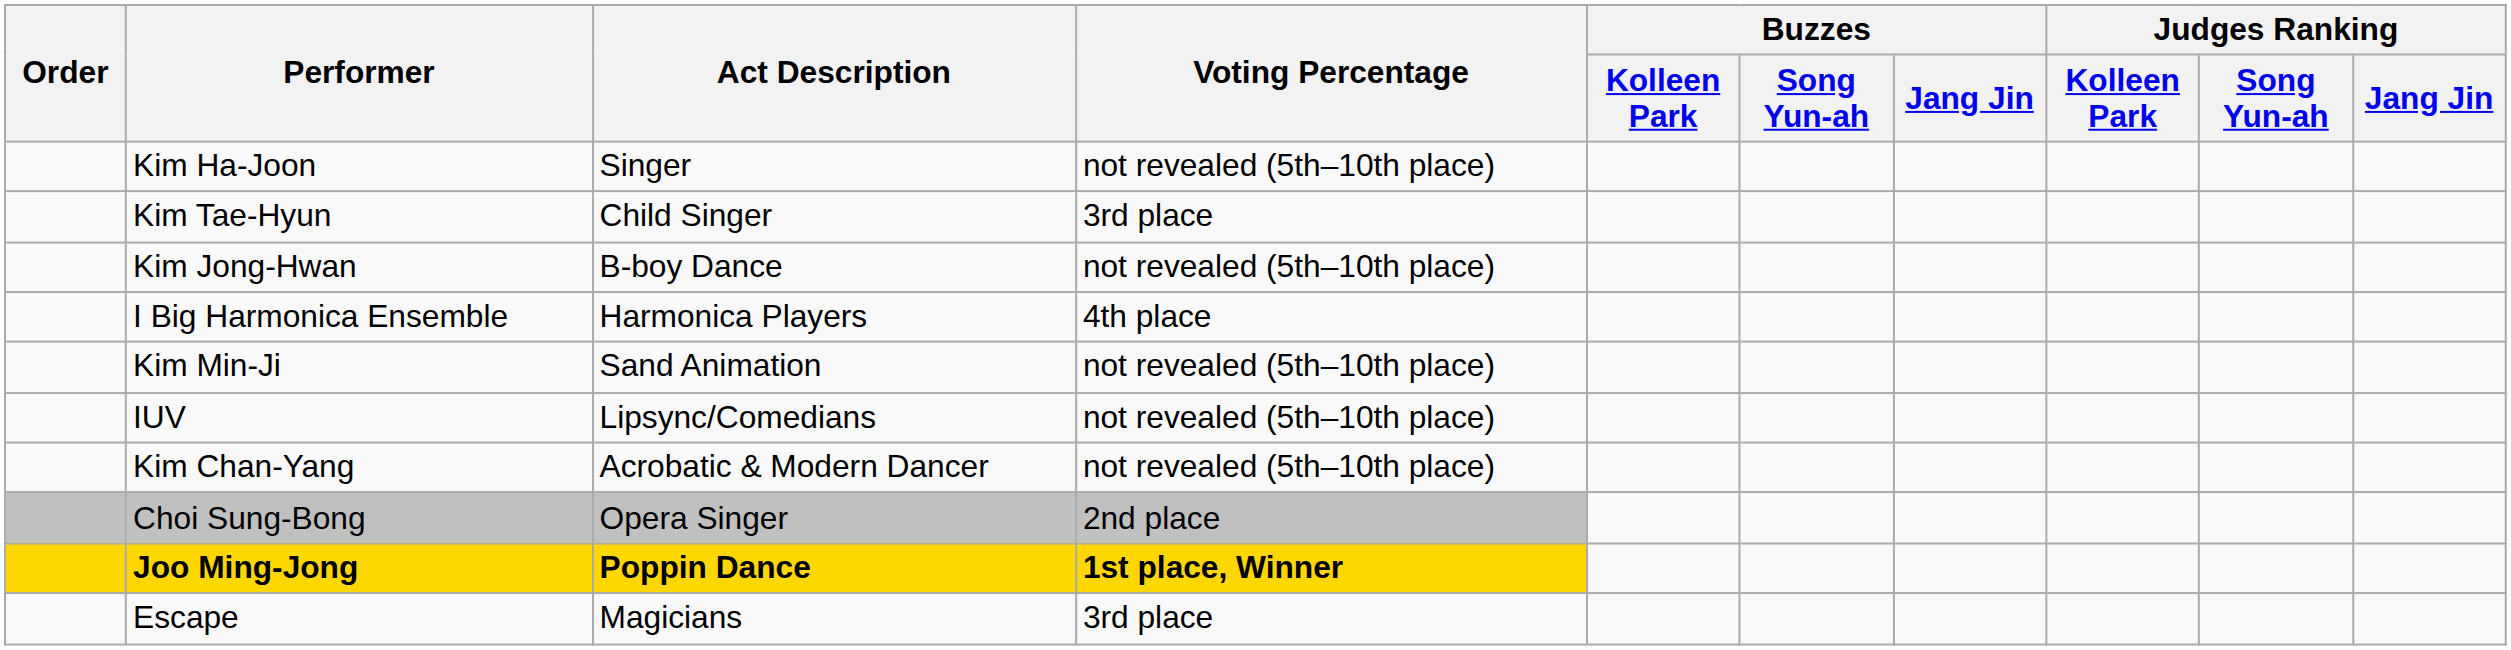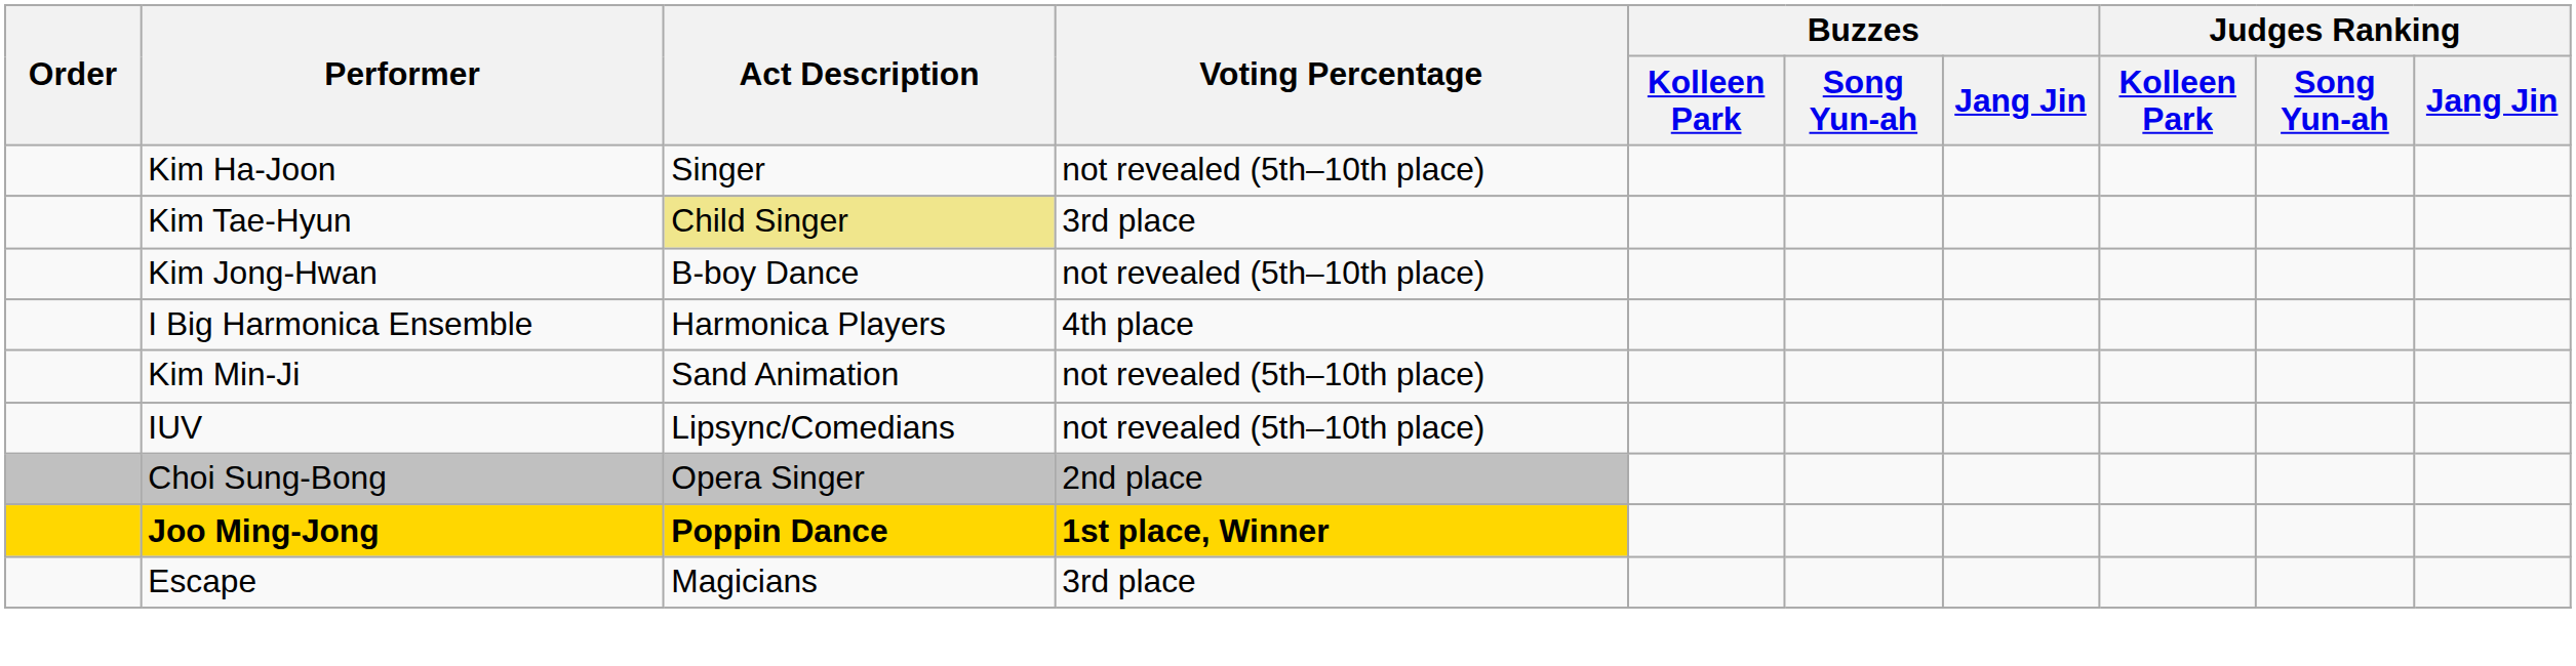 <table class="wikitable" style="width:100%;">
 <tr>
 <th rowspan="2">Order</th>
 <th rowspan="2">Performer</th>
 <th rowspan="2">Act Description</th>
 <th rowspan="2">Voting Percentage</th>
 <th colspan="3">Buzzes</th>
 <th colspan="3">Judges Ranking</th>
 </tr>
 <tr>
 <th width="70"><a href='#'>Kolleen Park</a></th>
 <th width="70"><a href='#'>Song Yun-ah</a></th>
 <th width="70"><a href='#'>Jang Jin</a></th>
 <th width="70"><a href='#'>Kolleen Park</a></th>
 <th width="70"><a href='#'>Song Yun-ah</a></th>
 <th width="70"><a href='#'>Jang Jin</a></th>
 </tr>
 <tr>
 <td></td>
 <td>Kim Ha-Joon</td>
 <td>Singer</td>
 <td>not revealed (5th–10th place)</td>
 <td></td>
 <td></td>
 <td></td>
 <td></td>
 <td></td>
 <td></td>
 </tr>
 <tr>
 <td></td>
 <td>Kim Tae-Hyun</td>
-<td>Child Singer</td>
+<td style="background: khaki;">Child Singer</td>
 <td>3rd place</td>
 <td></td>
 <td></td>
 <td></td>
 <td></td>
 <td></td>
 <td></td>
 </tr>
 <tr>
 <td></td>
 <td>Kim Jong-Hwan</td>
 <td>B-boy Dance</td>
 <td>not revealed (5th–10th place)</td>
 <td></td>
 <td></td>
 <td></td>
 <td></td>
 <td></td>
 <td></td>
 </tr>
 <tr>
 <td></td>
 <td>I Big Harmonica Ensemble</td>
 <td>Harmonica Players</td>
 <td>4th place</td>
 <td></td>
 <td></td>
 <td></td>
 <td></td>
 <td></td>
 <td></td>
 </tr>
 <tr>
 <td></td>
 <td>Kim Min-Ji</td>
 <td>Sand Animation</td>
 <td>not revealed (5th–10th place)</td>
 <td></td>
 <td></td>
 <td></td>
 <td></td>
 <td></td>
 <td></td>
 </tr>
 <tr>
 <td></td>
 <td>IUV</td>
 <td>Lipsync/Comedians</td>
 <td>not revealed (5th–10th place)</td>
 <td></td>
 <td></td>
 <td></td>
 <td></td>
 <td></td>
 <td></td>
 </tr>
 <tr>
-<td></td>
-<td>Kim Chan-Yang</td>
-<td>Acrobatic & Modern Dancer</td>
-<td>not revealed (5th–10th place)</td>
-<td></td>
-<td></td>
-<td></td>
-<td></td>
-<td></td>
-<td></td>
-</tr>
-<tr>
 <td style="background:silver;"></td>
 <td style="background:silver;">Choi Sung-Bong</td>
 <td style="background:silver;">Opera Singer</td>
 <td style="background:silver;">2nd place</td>
 <td></td>
 <td></td>
 <td></td>
 <td></td>
 <td></td>
 <td></td>
 </tr>
 <tr>
 <td style="background:gold;"></td>
 <td style="background:gold;"><strong>Joo Ming-Jong</strong></td>
 <td style="background:gold;"><strong>Poppin Dance</strong></td>
 <td style="background:gold;"><strong>1st place, Winner</strong></td>
 <td></td>
 <td></td>
 <td></td>
 <td></td>
 <td></td>
 <td></td>
 </tr>
 <tr>
 <td></td>
 <td>Escape</td>
 <td>Magicians</td>
 <td>3rd place</td>
 <td></td>
 <td></td>
 <td></td>
 <td></td>
 <td></td>
 <td></td>
 </tr>
 </table>
